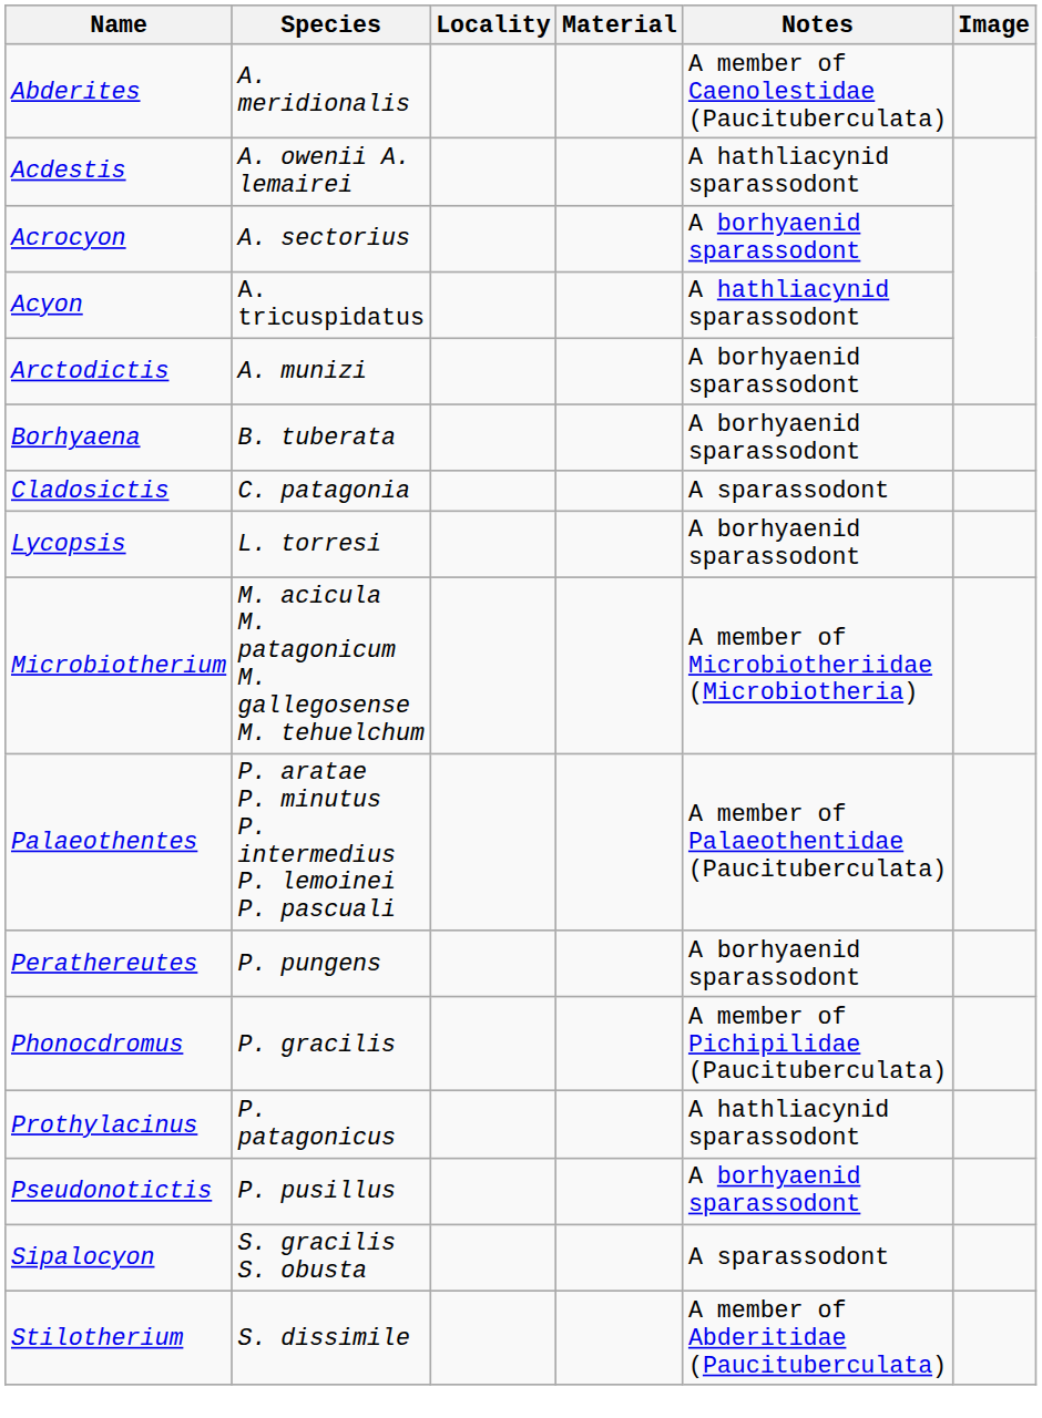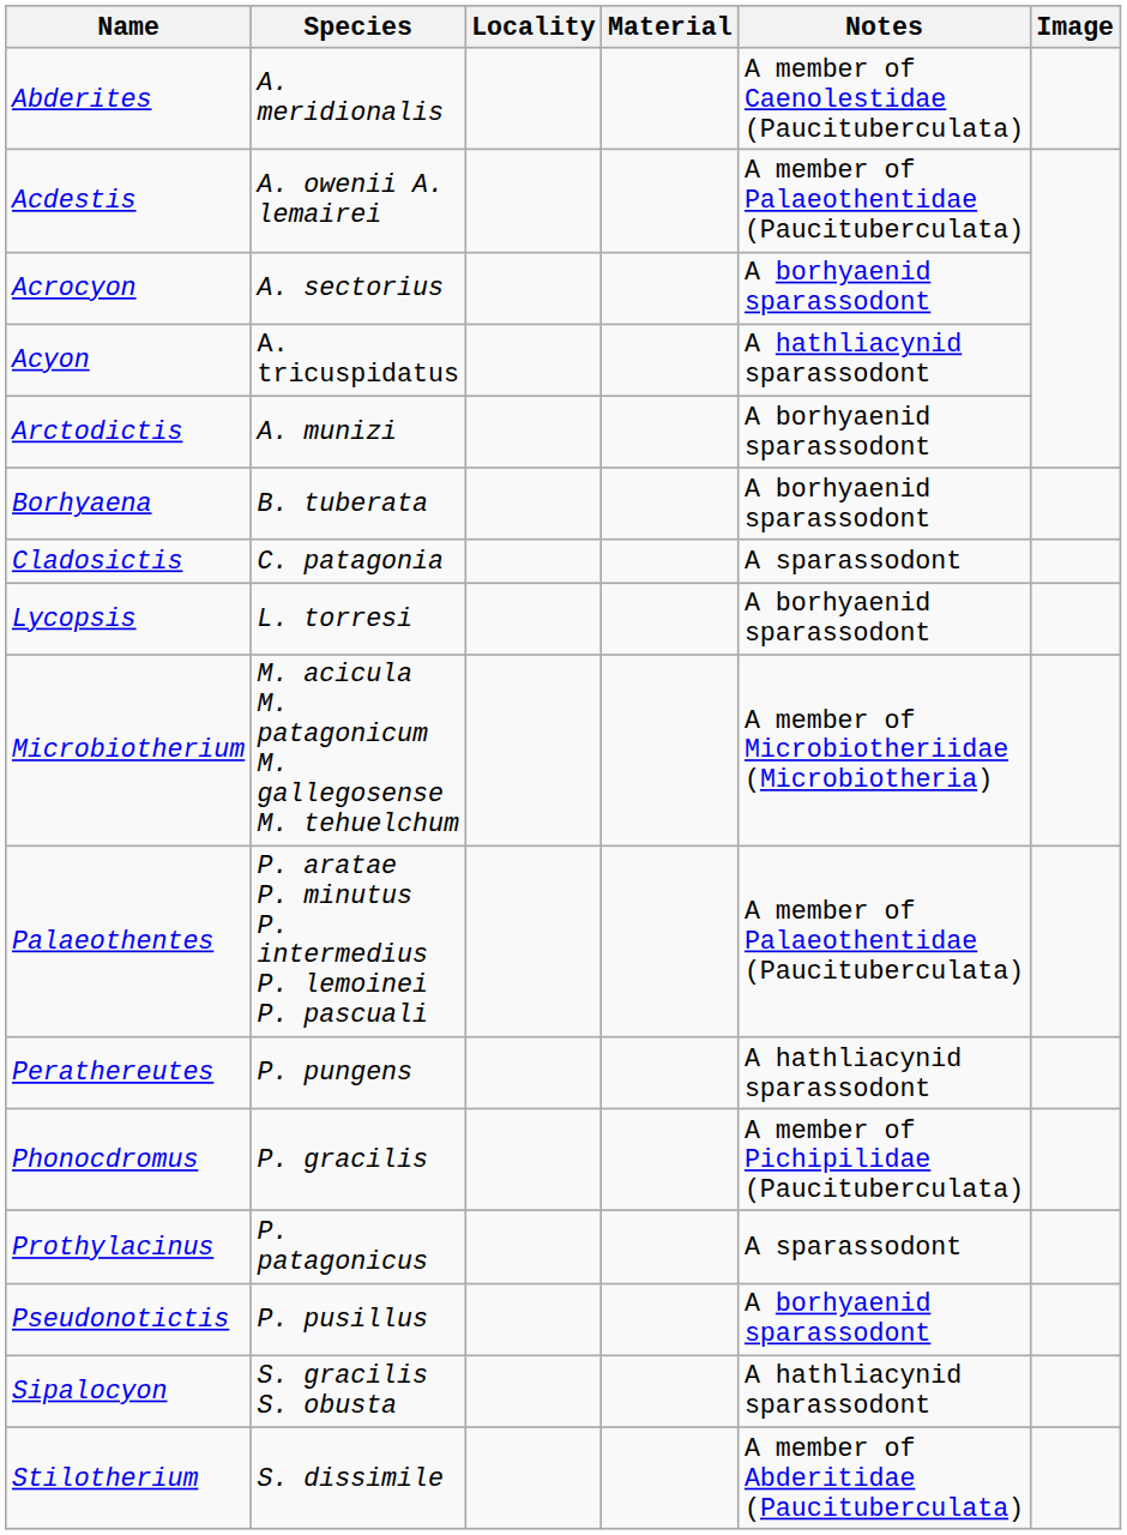 <table class="wikitable" align="center" width="75%">
 <tr>
 <th>Name</th>
 <th>Species</th>
 <th>Locality</th>
 <th>Material</th>
 <th>Notes</th>
 <th>Image</th>
 </tr>
 <tr>
 <td><em><a href='#'>Abderites</a></em></td>
 <td><em>A. meridionalis</em></td>
 <td></td>
 <td></td>
 <td>A member of <a href='#'>Caenolestidae</a> (Paucituberculata)</td>
 <td></td>
 </tr>
 <tr>
 <td><em><a href='#'>Acdestis</a></em></td>
 <td><em>A. owenii</em> <em>A. lemairei</em></td>
 <td></td>
 <td></td>
-<td>A hathliacynid sparassodont</td>
+<td>A member of <a href='#'>Palaeothentidae</a> (Paucituberculata)</td>
 </tr>
 <tr>
 <td><em><a href='#'>Acrocyon</a></em></td>
 <td><em>A. sectorius</em></td>
 <td></td>
 <td></td>
 <td>A <a href='#'>borhyaenid</a> <a href='#'>sparassodont</a></td>
 </tr>
 <tr>
 <td><em><a href='#'>Acyon</a></em></td>
 <td>A. tricuspidatus</td>
 <td></td>
 <td></td>
 <td>A <a href='#'>hathliacynid</a> sparassodont</td>
 </tr>
 <tr>
 <td><em><a href='#'>Arctodictis</a></em></td>
 <td><em>A. munizi</em></td>
 <td></td>
 <td></td>
 <td>A borhyaenid sparassodont</td>
 </tr>
 <tr>
 <td><em><a href='#'>Borhyaena</a></em></td>
 <td><em>B. tuberata</em></td>
 <td></td>
 <td></td>
 <td>A borhyaenid sparassodont</td>
 <td></td>
 </tr>
 <tr>
 <td><em><a href='#'>Cladosictis</a></em></td>
 <td><em>C. patagonia</em></td>
 <td></td>
 <td></td>
 <td>A sparassodont</td>
 <td></td>
 </tr>
 <tr>
 <td><em><a href='#'>Lycopsis</a></em></td>
 <td><em>L. torresi</em></td>
 <td></td>
 <td></td>
 <td>A borhyaenid sparassodont</td>
 <td></td>
 </tr>
 <tr>
 <td><em><a href='#'>Microbiotherium</a></em> </td>
 <td><em>M. acicula</em><br><em>M. patagonicum</em><br><em>M. gallegosense</em><br><em>M. tehuelchum</em></td>
 <td></td>
 <td></td>
 <td>A member of <a href='#'>Microbiotheriidae</a> (<a href='#'>Microbiotheria</a>)</td>
 <td></td>
 </tr>
 <tr>
 <td><em><a href='#'>Palaeothentes</a></em></td>
 <td><em>P. aratae</em><br><em>P. minutus</em><br><em>P. intermedius</em><br><em>P. lemoinei</em><br><em>P. pascuali</em></td>
 <td></td>
 <td></td>
 <td>A member of <a href='#'>Palaeothentidae</a> (Paucituberculata)</td>
 <td></td>
 </tr>
 <tr>
 <td><em><a href='#'>Perathereutes</a></em> </td>
 <td><em>P. pungens</em></td>
 <td></td>
 <td></td>
-<td>A borhyaenid sparassodont</td>
+<td>A hathliacynid sparassodont</td>
 <td></td>
 </tr>
 <tr>
 <td><em><a href='#'>Phonocdromus</a></em></td>
 <td><em>P. gracilis</em></td>
 <td></td>
 <td></td>
 <td>A member of <a href='#'>Pichipilidae</a> (Paucituberculata)</td>
 <td></td>
 </tr>
 <tr>
 <td><em><a href='#'>Prothylacinus</a></em></td>
 <td><em>P. patagonicus</em></td>
 <td></td>
 <td></td>
-<td>A hathliacynid sparassodont</td>
+<td>A sparassodont</td>
 <td></td>
 </tr>
 <tr>
 <td><em><a href='#'>Pseudonotictis</a></em></td>
 <td><em>P. pusillus</em></td>
 <td></td>
 <td></td>
 <td>A <a href='#'>borhyaenid</a> <a href='#'>sparassodont</a></td>
 <td></td>
 </tr>
 <tr>
 <td><em><a href='#'>Sipalocyon</a></em></td>
 <td><em>S. gracilis</em><br><em>S. obusta</em></td>
 <td></td>
 <td></td>
-<td>A sparassodont</td>
+<td>A hathliacynid sparassodont</td>
 <td></td>
 </tr>
 <tr>
 <td><em><a href='#'>Stilotherium</a></em></td>
 <td><em>S. dissimile</em></td>
 <td></td>
 <td></td>
 <td>A member of <a href='#'>Abderitidae</a> (<a href='#'>Paucituberculata</a>)</td>
 <td></td>
 </tr>
 </table>
